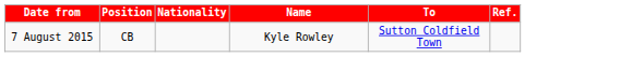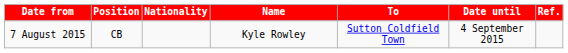 <table class="wikitable"  style="text-align:center; font-size:90%; ">
 <tr>
 <th style="background:#FF0000; color:#FFFFFF; width:100px;">Date from</th>
 <th style="background:#FF0000; color:#FFFFFF; width:50px;">Position</th>
 <th style="background:#FF0000; color:#FFFFFF; width:50px;">Nationality</th>
 <th style="background:#FF0000; color:#FFFFFF; width:150px;">Name</th>
 <th style="background:#FF0000; color:#FFFFFF; width:130px;">To</th>
+<th style="background:#FF0000; color:#FFFFFF; width:100px;">Date until</th>
 <th style="background:#FF0000; color:#FFFFFF; width:25px;">Ref.</th>
 </tr>
 <tr>
 <td>7 August 2015</td>
 <td>CB</td>
 <td></td>
 <td>Kyle Rowley</td>
 <td><a href='#'>Sutton Coldfield Town</a></td>
+<td>4 September 2015</td>
 <td></td>
 </tr>
 </table>
